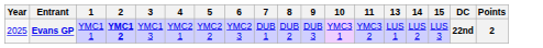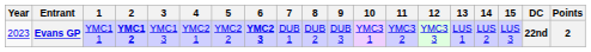 <table class="wikitable" style="text-align:center; font-size:85%">
 <tr>
 <th>Year</th>
 <th>Entrant</th>
 <th>1</th>
 <th>2</th>
 <th>3</th>
 <th>4</th>
 <th>5</th>
 <th>6</th>
 <th>7</th>
 <th>8</th>
 <th>9</th>
 <th>10</th>
 <th>11</th>
+<th>12</th>
 <th>13</th>
 <th>14</th>
 <th>15</th>
 <th>DC</th>
 <th>Points</th>
 </tr>
 <tr>
-<td><a href='#'>2025</a></td>
+<td><a href='#'>2023</a></td>
 <th nowrap><a href='#'>Evans GP</a></th>
 <td style="background:#CFCFFF;"><a href='#'>YMC1<br>1</a><br></td>
 <td style="background:#CFCFFF;"><strong><a href='#'>YMC1<br>2</a><br></strong></td>
 <td style="background:#CFCFFF;"><a href='#'>YMC1<br>3</a><br></td>
 <td style="background:#CFCFFF;"><a href='#'>YMC2<br>1</a><br></td>
 <td style="background:#CFCFFF;"><a href='#'>YMC2<br>2</a><br></td>
-<td style="background:#CFCFFF;"><a href='#'>YMC2<br>3</a><br></td>
+<td style="background:#CFCFFF;"><strong><a href='#'>YMC2<br>3</a><br></strong></td>
 <td style="background:#CFCFFF;"><a href='#'>DUB<br>1</a><br></td>
 <td style="background:#CFCFFF;"><a href='#'>DUB<br>2</a><br></td>
 <td style="background:#CFCFFF;"><a href='#'>DUB<br>3</a><br></td>
 <td style="background:#EFCFFF;"><a href='#'>YMC3<br>1</a><br></td>
 <td style="background:#CFCFFF;"><a href='#'>YMC3<br>2</a><br></td>
+<td style="background:#DFFFDF;"><a href='#'>YMC3<br>3</a><br></td>
 <td style="background:#CFCFFF;"><a href='#'>LUS<br>1</a><br></td>
 <td style="background:#CFCFFF;"><a href='#'>LUS<br>2</a><br></td>
 <td style="background:#CFCFFF;"><a href='#'>LUS<br>3</a><br></td>
 <th>22nd</th>
 <th>2</th>
 </tr>
 </table>
